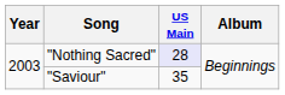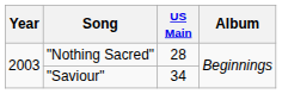 <table class="wikitable">
 <tr>
 <th>Year</th>
 <th>Song</th>
 <th width="40"><small><a href='#'>US<br>Main</a></small></th>
 <th>Album</th>
 </tr>
 <tr>
 <td rowspan="2">2003</td>
 <td>"Nothing Sacred"</td>
-<td align="center" style="background: lavender;">28</td>
+<td align="center">28</td>
 <td rowspan="2"><em>Beginnings</em></td>
 </tr>
 <tr>
 <td>"Saviour"</td>
-<td align="center">35</td>
+<td align="center">34</td>
 </tr>
 </table>
